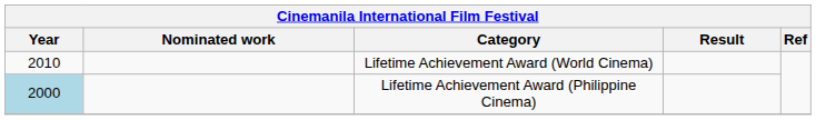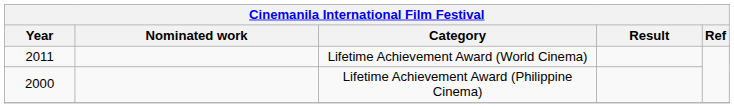 <table width="70%" class="wikitable sortable">
 <tr>
 <th colspan="5" align="center"><a href='#'>Cinemanila International Film Festival</a></th>
 </tr>
 <tr>
 <th width="10%">Year</th>
 <th width="35%">Nominated work</th>
 <th width="40%">Category</th>
 <th width="15%">Result</th>
 <th width="15%">Ref</th>
 </tr>
 <tr>
-<td align="center">2010</td>
+<td align="center">2011</td>
 <td align="center"></td>
 <td align="center">Lifetime Achievement Award  (World Cinema)</td>
 <td></td>
 <td rowspan = "2" align="center"></td>
 </tr>
 <tr>
-<td align="center" style="background: lightblue;">2000</td>
+<td align="center">2000</td>
 <td align="center"></td>
 <td align="center">Lifetime Achievement Award  (Philippine Cinema)</td>
 <td></td>
 </tr>
 <tr>
 </tr>
 </table>
